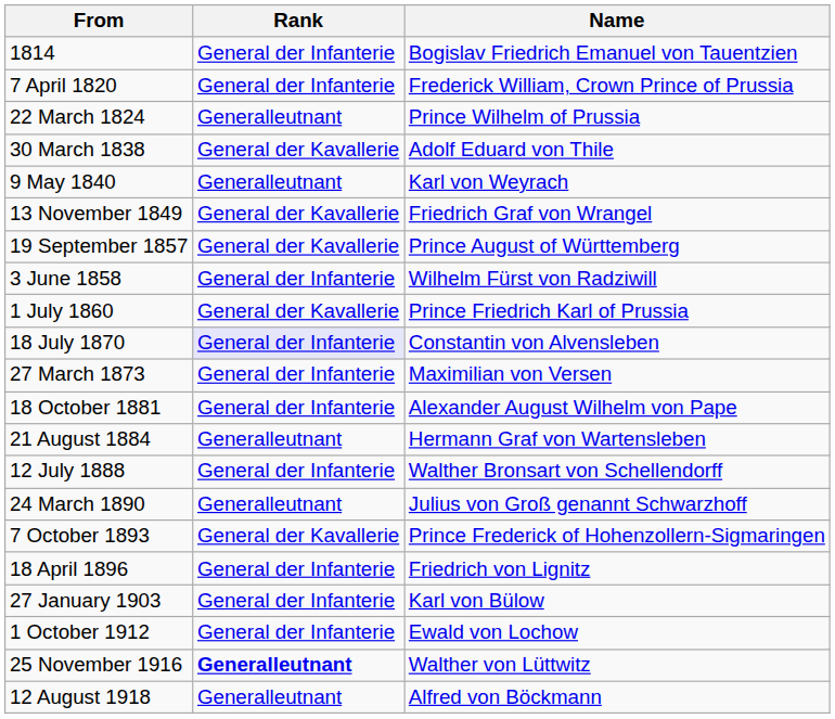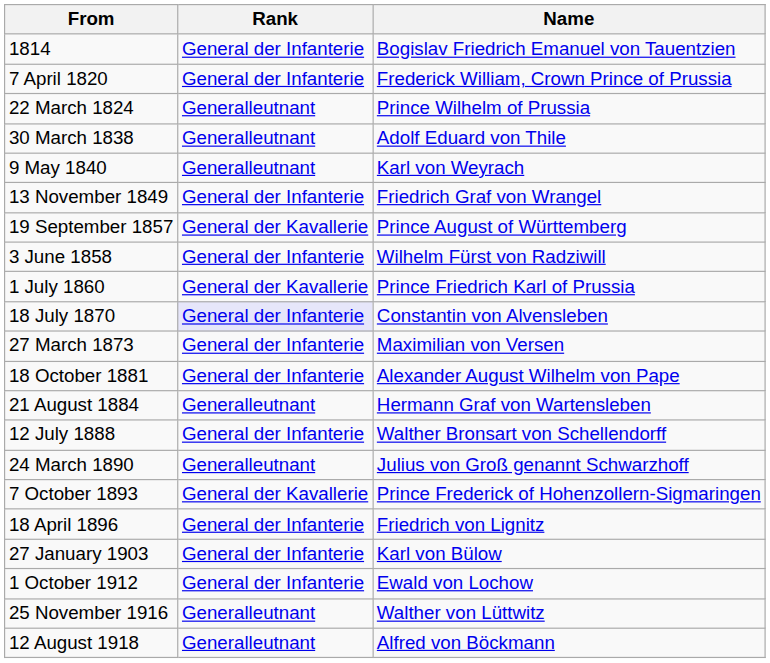 <table class="wikitable">
 <tr>
 <th>From</th>
 <th>Rank</th>
 <th>Name</th>
 </tr>
 <tr>
 <td>1814</td>
 <td><a href='#'>General der Infanterie</a></td>
 <td><a href='#'>Bogislav Friedrich Emanuel von Tauentzien</a></td>
 </tr>
 <tr>
 <td>7 April 1820</td>
 <td><a href='#'>General der Infanterie</a></td>
 <td><a href='#'>Frederick William, Crown Prince of Prussia</a></td>
 </tr>
 <tr>
 <td>22 March 1824</td>
 <td><a href='#'>Generalleutnant</a></td>
 <td><a href='#'>Prince Wilhelm of Prussia</a></td>
 </tr>
 <tr>
 <td>30 March 1838</td>
-<td><a href='#'>General der Kavallerie</a></td>
+<td><a href='#'>Generalleutnant</a></td>
 <td><a href='#'>Adolf Eduard von Thile</a></td>
 </tr>
 <tr>
 <td>9 May 1840</td>
 <td><a href='#'>Generalleutnant</a></td>
 <td><a href='#'>Karl von Weyrach</a></td>
 </tr>
 <tr>
 <td>13 November 1849</td>
-<td><a href='#'>General der Kavallerie</a></td>
+<td><a href='#'>General der Infanterie</a></td>
 <td><a href='#'>Friedrich Graf von Wrangel</a></td>
 </tr>
 <tr>
 <td>19 September 1857</td>
 <td><a href='#'>General der Kavallerie</a></td>
 <td><a href='#'>Prince August of Württemberg</a></td>
 </tr>
 <tr>
 <td>3 June 1858</td>
 <td><a href='#'>General der Infanterie</a></td>
 <td><a href='#'>Wilhelm Fürst von Radziwill</a></td>
 </tr>
 <tr>
 <td>1 July 1860</td>
 <td><a href='#'>General der Kavallerie</a></td>
 <td><a href='#'>Prince Friedrich Karl of Prussia</a></td>
 </tr>
 <tr>
 <td>18 July 1870</td>
 <td style="background: lavender;"><a href='#'>General der Infanterie</a></td>
 <td><a href='#'>Constantin von Alvensleben</a></td>
 </tr>
 <tr>
 <td>27 March 1873</td>
 <td><a href='#'>General der Infanterie</a></td>
 <td><a href='#'>Maximilian von Versen</a></td>
 </tr>
 <tr>
 <td>18 October 1881</td>
 <td><a href='#'>General der Infanterie</a></td>
 <td><a href='#'>Alexander August Wilhelm von Pape</a></td>
 </tr>
 <tr>
 <td>21 August 1884</td>
 <td><a href='#'>Generalleutnant</a></td>
 <td><a href='#'>Hermann Graf von Wartensleben</a></td>
 </tr>
 <tr>
 <td>12 July 1888</td>
 <td><a href='#'>General der Infanterie</a></td>
 <td><a href='#'>Walther Bronsart von Schellendorff</a></td>
 </tr>
 <tr>
 <td>24 March 1890</td>
 <td><a href='#'>Generalleutnant</a></td>
 <td><a href='#'>Julius von Groß genannt Schwarzhoff</a></td>
 </tr>
 <tr>
 <td>7 October 1893</td>
 <td><a href='#'>General der Kavallerie</a></td>
 <td><a href='#'>Prince Frederick of Hohenzollern-Sigmaringen</a></td>
 </tr>
 <tr>
 <td>18 April 1896</td>
 <td><a href='#'>General der Infanterie</a></td>
 <td><a href='#'>Friedrich von Lignitz</a></td>
 </tr>
 <tr>
 <td>27 January 1903</td>
 <td><a href='#'>General der Infanterie</a></td>
 <td><a href='#'>Karl von Bülow</a></td>
 </tr>
 <tr>
 <td>1 October 1912</td>
 <td><a href='#'>General der Infanterie</a></td>
 <td><a href='#'>Ewald von Lochow</a></td>
 </tr>
 <tr>
 <td>25 November 1916</td>
-<td><strong><a href='#'>Generalleutnant</a></strong></td>
+<td><a href='#'>Generalleutnant</a></td>
 <td><a href='#'>Walther von Lüttwitz</a></td>
 </tr>
 <tr>
 <td>12 August 1918</td>
 <td><a href='#'>Generalleutnant</a></td>
 <td><a href='#'>Alfred von Böckmann</a></td>
 </tr>
 </table>
